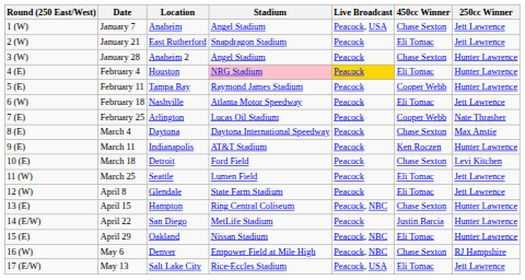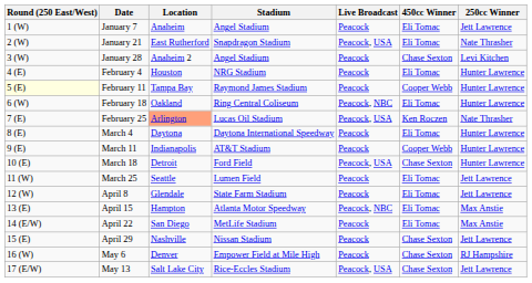 <table class="wikitable" style="font-size: 85%;">
 <tr>
 <th>Round (250 East/West)</th>
 <th>Date</th>
 <th>Location</th>
 <th>Stadium</th>
 <th>Live Broadcast</th>
 <th>450cc Winner</th>
 <th>250cc Winner</th>
 </tr>
 <tr>
 <td>1 (W)</td>
 <td>January 7</td>
 <td> <a href='#'>Anaheim</a></td>
 <td><a href='#'>Angel Stadium</a></td>
-<td><a href='#'>Peacock</a>, <a href='#'>USA</a></td>
-<td> <a href='#'>Chase Sexton</a></td>
+<td><a href='#'>Peacock</a></td>
+<td> <a href='#'>Eli Tomac</a></td>
 <td> <a href='#'>Jett Lawrence</a></td>
 </tr>
 <tr>
 <td>2 (W)</td>
 <td>January 21</td>
 <td> <a href='#'>East Rutherford</a></td>
 <td><a href='#'>Snapdragon Stadium</a></td>
-<td><a href='#'>Peacock</a></td>
+<td><a href='#'>Peacock</a>, <a href='#'>USA</a></td>
 <td> <a href='#'>Eli Tomac</a></td>
-<td> <a href='#'>Jett Lawrence</a></td>
+<td> <a href='#'>Nate Thrasher</a></td>
 </tr>
 <tr>
 <td>3 (W)</td>
 <td>January 28</td>
 <td> <a href='#'>Anaheim</a> 2</td>
 <td><a href='#'>Angel Stadium</a></td>
 <td><a href='#'>Peacock</a></td>
 <td> <a href='#'>Chase Sexton</a></td>
-<td> <a href='#'>Hunter Lawrence</a></td>
+<td> <a href='#'>Levi Kitchen</a></td>
 </tr>
 <tr>
 <td>4 (E)</td>
 <td>February 4</td>
 <td> <a href='#'>Houston</a></td>
-<td style="background: pink;"><a href='#'>NRG Stadium</a></td>
-<td style="background: gold;"><a href='#'>Peacock</a></td>
+<td><a href='#'>NRG Stadium</a></td>
+<td><a href='#'>Peacock</a></td>
 <td> <a href='#'>Eli Tomac</a></td>
 <td> <a href='#'>Hunter Lawrence</a></td>
 </tr>
 <tr>
-<td>5 (E)</td>
+<td style="background: lightyellow;">5 (E)</td>
 <td>February 11</td>
 <td> <a href='#'>Tampa Bay</a></td>
 <td><a href='#'>Raymond James Stadium</a></td>
 <td><a href='#'>Peacock</a></td>
 <td> <a href='#'>Cooper Webb</a></td>
 <td> <a href='#'>Hunter Lawrence</a></td>
 </tr>
 <tr>
 <td>6 (W)</td>
 <td>February 18</td>
-<td> <a href='#'>Nashville</a></td>
-<td><a href='#'>Atlanta Motor Speedway</a></td>
-<td><a href='#'>Peacock</a></td>
+<td> <a href='#'>Oakland</a></td>
+<td><a href='#'>Ring Central Coliseum</a></td>
+<td><a href='#'>Peacock</a>, <a href='#'>NBC</a></td>
 <td> <a href='#'>Eli Tomac</a></td>
-<td> <a href='#'>Jett Lawrence</a></td>
+<td> <a href='#'>Hunter Lawrence</a></td>
 </tr>
 <tr>
 <td>7 (E)</td>
 <td>February 25</td>
-<td> <a href='#'>Arlington</a></td>
+<td style="background: lightsalmon;"> <a href='#'>Arlington</a></td>
 <td><a href='#'>Lucas Oil Stadium</a></td>
-<td><a href='#'>Peacock</a></td>
-<td> <a href='#'>Cooper Webb</a></td>
+<td><a href='#'>Peacock</a>, <a href='#'>USA</a></td>
+<td> <a href='#'>Ken Roczen</a></td>
 <td> <a href='#'>Nate Thrasher</a></td>
 </tr>
 <tr>
 <td>8 (E)</td>
 <td>March 4</td>
 <td> <a href='#'>Daytona</a></td>
 <td><a href='#'>Daytona International Speedway</a></td>
 <td><a href='#'>Peacock</a></td>
-<td> <a href='#'>Chase Sexton</a></td>
-<td> <a href='#'>Max Anstie</a></td>
+<td> <a href='#'>Eli Tomac</a></td>
+<td> <a href='#'>Hunter Lawrence</a></td>
 </tr>
 <tr>
 <td>9 (E)</td>
 <td>March 11</td>
 <td> <a href='#'>Indianapolis</a></td>
 <td><a href='#'>AT&T Stadium</a></td>
 <td><a href='#'>Peacock</a></td>
-<td> <a href='#'>Ken Roczen</a></td>
+<td> <a href='#'>Cooper Webb</a></td>
 <td> <a href='#'>Hunter Lawrence</a></td>
 </tr>
 <tr>
 <td>10 (E)</td>
 <td>March 18</td>
 <td> <a href='#'>Detroit</a></td>
 <td><a href='#'>Ford Field</a></td>
-<td><a href='#'>Peacock</a></td>
+<td><a href='#'>Peacock</a>, <a href='#'>USA</a></td>
 <td> <a href='#'>Chase Sexton</a></td>
-<td> <a href='#'>Levi Kitchen</a></td>
+<td> <a href='#'>Hunter Lawrence</a></td>
 </tr>
 <tr>
 <td>11 (W)</td>
 <td>March 25</td>
 <td> <a href='#'>Seattle</a></td>
 <td><a href='#'>Lumen Field</a></td>
 <td><a href='#'>Peacock</a></td>
 <td> <a href='#'>Eli Tomac</a></td>
 <td> <a href='#'>Jett Lawrence</a></td>
 </tr>
 <tr>
 <td>12 (W)</td>
 <td>April 8</td>
 <td> <a href='#'>Glendale</a></td>
 <td><a href='#'>State Farm Stadium</a></td>
 <td><a href='#'>Peacock</a></td>
 <td> <a href='#'>Eli Tomac</a></td>
 <td> <a href='#'>Jett Lawrence</a></td>
 </tr>
 <tr>
 <td>13 (E)</td>
 <td>April 15</td>
 <td> <a href='#'>Hampton</a></td>
-<td><a href='#'>Ring Central Coliseum</a></td>
+<td><a href='#'>Atlanta Motor Speedway</a></td>
 <td><a href='#'>Peacock</a>, <a href='#'>NBC</a></td>
-<td> <a href='#'>Chase Sexton</a></td>
-<td> <a href='#'>Hunter Lawrence</a></td>
+<td> <a href='#'>Eli Tomac</a></td>
+<td> <a href='#'>Max Anstie</a></td>
 </tr>
 <tr>
 <td>14 (E/W)</td>
 <td>April 22</td>
 <td> <a href='#'>San Diego</a></td>
 <td><a href='#'>MetLife Stadium</a></td>
 <td><a href='#'>Peacock</a></td>
-<td><a href='#'>Justin Barcia</a></td>
-<td> <a href='#'>Hunter Lawrence</a></td>
+<td> <a href='#'>Eli Tomac</a></td>
+<td> <a href='#'>Max Anstie</a></td>
 </tr>
 <tr>
 <td>15 (E)</td>
 <td>April 29</td>
-<td> <a href='#'>Oakland</a></td>
+<td> <a href='#'>Nashville</a></td>
 <td><a href='#'>Nissan Stadium</a></td>
-<td><a href='#'>Peacock</a>, <a href='#'>NBC</a></td>
-<td> <a href='#'>Eli Tomac</a></td>
-<td> <a href='#'>Hunter Lawrence</a></td>
+<td><a href='#'>Peacock</a></td>
+<td> <a href='#'>Chase Sexton</a></td>
+<td> <a href='#'>Jett Lawrence</a></td>
 </tr>
 <tr>
 <td>16 (W)</td>
 <td>May 6</td>
 <td> <a href='#'>Denver</a></td>
 <td><a href='#'>Empower Field at Mile High</a></td>
-<td><a href='#'>Peacock</a>, <a href='#'>NBC</a></td>
+<td><a href='#'>Peacock</a></td>
 <td> <a href='#'>Chase Sexton</a></td>
 <td> <a href='#'>RJ Hampshire</a></td>
 </tr>
 <tr>
 <td>17 (E/W)</td>
 <td>May 13</td>
 <td> <a href='#'>Salt Lake City</a></td>
 <td><a href='#'>Rice-Eccles Stadium</a></td>
 <td><a href='#'>Peacock</a>, <a href='#'>USA</a></td>
-<td> <a href='#'>Eli Tomac</a></td>
+<td> <a href='#'>Chase Sexton</a></td>
 <td> <a href='#'>Jett Lawrence</a></td>
 </tr>
 </table>
